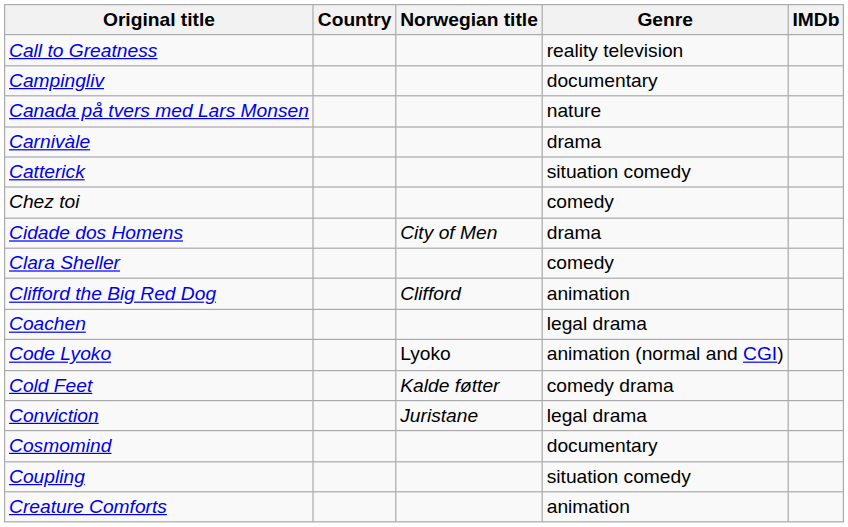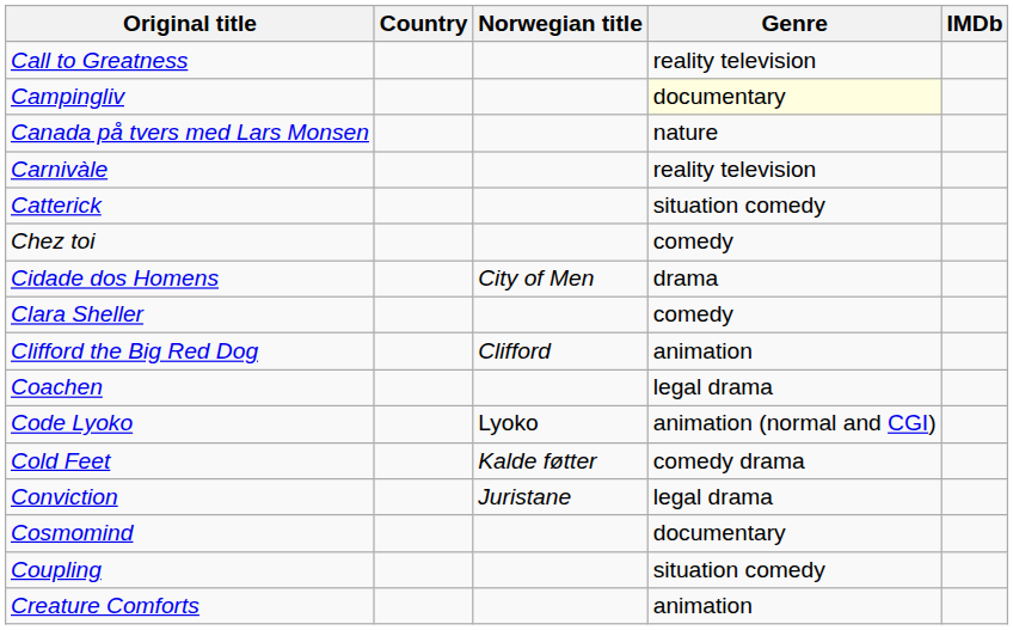 <table class="wikitable">
 <tr>
 <th>Original title</th>
 <th>Country</th>
 <th>Norwegian title</th>
 <th>Genre</th>
 <th>IMDb</th>
 </tr>
 <tr>
 <td><em><a href='#'>Call to Greatness</a></em></td>
 <td></td>
 <td></td>
 <td>reality television</td>
 <td></td>
 </tr>
 <tr>
 <td><em><a href='#'>Campingliv</a></em></td>
 <td></td>
 <td></td>
-<td>documentary</td>
+<td style="background: lightyellow;">documentary</td>
 <td></td>
 </tr>
 <tr>
 <td><em><a href='#'>Canada på tvers med Lars Monsen</a></em></td>
 <td></td>
 <td></td>
 <td>nature</td>
 <td></td>
 </tr>
 <tr>
 <td><em><a href='#'>Carnivàle</a></em></td>
 <td></td>
 <td></td>
-<td>drama</td>
+<td>reality television</td>
 <td></td>
 </tr>
 <tr>
 <td><em><a href='#'>Catterick</a></em></td>
 <td></td>
 <td></td>
 <td>situation comedy</td>
 <td></td>
 </tr>
 <tr>
 <td><em>Chez toi</em></td>
 <td></td>
 <td></td>
 <td>comedy</td>
 <td></td>
 </tr>
 <tr>
 <td><em><a href='#'>Cidade dos Homens</a></em></td>
 <td></td>
 <td><em>City of Men</em></td>
 <td>drama</td>
 <td></td>
 </tr>
 <tr>
 <td><em><a href='#'>Clara Sheller</a></em></td>
 <td></td>
 <td></td>
 <td>comedy</td>
 <td></td>
 </tr>
 <tr>
 <td><em><a href='#'>Clifford the Big Red Dog</a></em></td>
 <td></td>
 <td><em>Clifford</em></td>
 <td>animation</td>
 <td></td>
 </tr>
 <tr>
 <td><em><a href='#'>Coachen</a></em></td>
 <td></td>
 <td></td>
 <td>legal drama</td>
 <td></td>
 </tr>
 <tr>
 <td><em><a href='#'>Code Lyoko</a></em></td>
 <td></td>
 <td>Lyoko</td>
 <td>animation (normal and <a href='#'>CGI</a>)</td>
 <td></td>
 </tr>
 <tr>
 <td><em><a href='#'>Cold Feet</a></em></td>
 <td></td>
 <td><em>Kalde føtter</em></td>
 <td>comedy drama</td>
 <td></td>
 </tr>
 <tr>
 <td><em><a href='#'>Conviction</a></em></td>
 <td></td>
 <td><em>Juristane</em></td>
 <td>legal drama</td>
 <td></td>
 </tr>
 <tr>
 <td><em><a href='#'>Cosmomind</a></em></td>
 <td>  <br>  </td>
 <td></td>
 <td>documentary</td>
 <td></td>
 </tr>
 <tr>
 <td><em><a href='#'>Coupling</a></em></td>
 <td></td>
 <td></td>
 <td>situation comedy</td>
 <td></td>
 </tr>
 <tr>
 <td><em><a href='#'>Creature Comforts</a></em></td>
 <td></td>
 <td></td>
 <td>animation</td>
 <td></td>
 </tr>
 </table>
